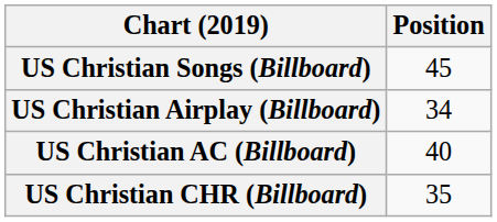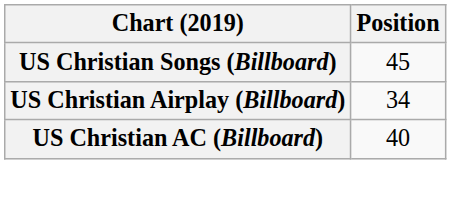 <table class="wikitable plainrowheaders" style="text-align:center">
 <tr>
 <th scope="col">Chart (2019)</th>
 <th scope="col">Position</th>
 </tr>
 <tr>
 <th scope="row">US Christian Songs (<em>Billboard</em>)</th>
 <td>45</td>
 </tr>
 <tr>
 <th scope="row">US Christian Airplay (<em>Billboard</em>)</th>
 <td>34</td>
 </tr>
 <tr>
 <th scope="row">US Christian AC (<em>Billboard</em>)</th>
 <td>40</td>
 </tr>
-<tr>
-<th scope="row">US Christian CHR (<em>Billboard</em>)</th>
-<td>35</td>
-</tr>
 </table>
